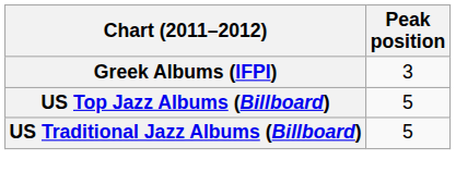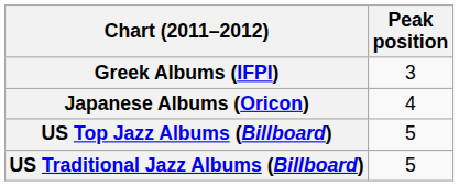 <table class="wikitable sortable plainrowheaders" style="text-align:center">
 <tr>
 <th scope="col">Chart (2011–2012)</th>
 <th scope="col">Peak<br>position</th>
 </tr>
 <tr>
 <th scope="row">Greek Albums (<a href='#'>IFPI</a>)</th>
 <td>3</td>
 </tr>
 <tr>
+<th scope="row">Japanese Albums (<a href='#'>Oricon</a>)</th>
+<td>4</td>
+</tr>
+<tr>
 <th scope="row">US <a href='#'>Top Jazz Albums</a> (<em><a href='#'>Billboard</a></em>)</th>
 <td>5</td>
 </tr>
 <tr>
 <th scope="row">US <a href='#'>Traditional Jazz Albums</a> (<em><a href='#'>Billboard</a></em>)</th>
 <td>5</td>
 </tr>
 </table>
